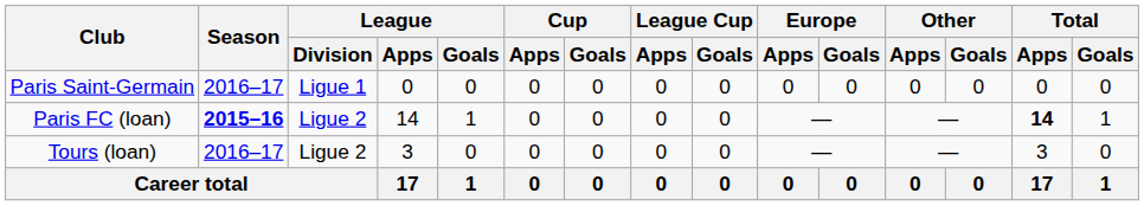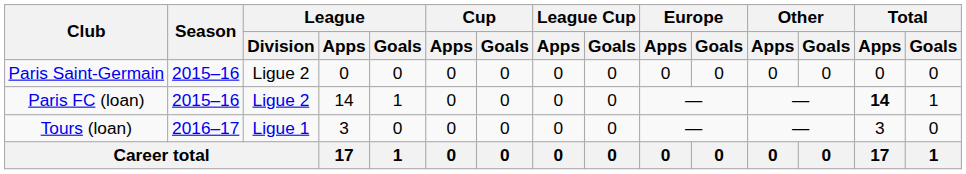 <table class="wikitable" style="text-align:center">
 <tr>
 <th rowspan="2">Club</th>
 <th rowspan="2">Season</th>
 <th colspan="3">League</th>
 <th colspan="2">Cup</th>
 <th colspan="2">League Cup</th>
 <th colspan="2">Europe</th>
 <th colspan="2">Other</th>
 <th colspan="2">Total</th>
 </tr>
 <tr>
 <th>Division</th>
 <th>Apps</th>
 <th>Goals</th>
 <th>Apps</th>
 <th>Goals</th>
 <th>Apps</th>
 <th>Goals</th>
 <th>Apps</th>
 <th>Goals</th>
 <th>Apps</th>
 <th>Goals</th>
 <th>Apps</th>
 <th>Goals</th>
 </tr>
 <tr>
 <td><a href='#'>Paris Saint-Germain</a></td>
-<td><a href='#'>2016–17</a></td>
-<td><a href='#'>Ligue 1</a></td>
+<td><a href='#'>2015–16</a></td>
+<td>Ligue 2</td>
 <td>0</td>
 <td>0</td>
 <td>0</td>
 <td>0</td>
 <td>0</td>
 <td>0</td>
 <td>0</td>
 <td>0</td>
 <td>0</td>
 <td>0</td>
 <td>0</td>
 <td>0</td>
 </tr>
 <tr>
 <td><a href='#'>Paris FC</a> (loan)</td>
-<td><strong><a href='#'>2015–16</a></strong></td>
+<td><a href='#'>2015–16</a></td>
 <td><a href='#'>Ligue 2</a></td>
 <td>14</td>
 <td>1</td>
 <td>0</td>
 <td>0</td>
 <td>0</td>
 <td>0</td>
 <td colspan="2">—</td>
 <td colspan="2">—</td>
 <td><strong>14</strong></td>
 <td>1</td>
 </tr>
 <tr>
 <td><a href='#'>Tours</a> (loan)</td>
 <td><a href='#'>2016–17</a></td>
-<td>Ligue 2</td>
+<td><a href='#'>Ligue 1</a></td>
 <td>3</td>
 <td>0</td>
 <td>0</td>
 <td>0</td>
 <td>0</td>
 <td>0</td>
 <td colspan="2">—</td>
 <td colspan="2">—</td>
 <td>3</td>
 <td>0</td>
 </tr>
 <tr>
 <th colspan="3">Career total</th>
 <th>17</th>
 <th>1</th>
 <th>0</th>
 <th>0</th>
 <th>0</th>
 <th>0</th>
 <th>0</th>
 <th>0</th>
 <th>0</th>
 <th>0</th>
 <th>17</th>
 <th>1</th>
 </tr>
 </table>
